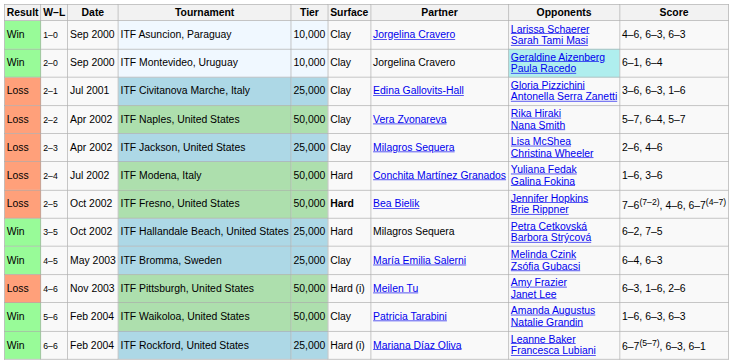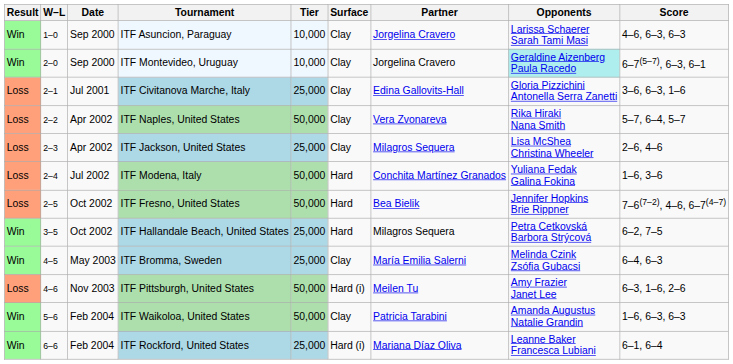 <table class="sortable wikitable">
 <tr>
 <th>Result</th>
 <th class=unsortable>W–L</th>
 <th>Date</th>
 <th>Tournament</th>
 <th>Tier</th>
 <th>Surface</th>
 <th>Partner</th>
 <th>Opponents</th>
 <th class=unsortable>Score</th>
 </tr>
 <tr>
 <td style="background:#98fb98;">Win</td>
 <td><small>1–0</small></td>
 <td>Sep 2000</td>
 <td style="background:#f0f8ff;">ITF Asuncion, Paraguay</td>
 <td style="background:#f0f8ff;">10,000</td>
 <td>Clay</td>
 <td> <a href='#'>Jorgelina Cravero</a></td>
 <td> <a href='#'>Larissa Schaerer</a> <br>  <a href='#'>Sarah Tami Masi</a></td>
 <td>4–6, 6–3, 6–3</td>
 </tr>
 <tr>
 <td style="background:#98fb98;">Win</td>
 <td><small>2–0</small></td>
 <td>Sep 2000</td>
 <td style="background:#f0f8ff;">ITF Montevideo, Uruguay</td>
 <td style="background:#f0f8ff;">10,000</td>
 <td>Clay</td>
 <td> Jorgelina Cravero</td>
 <td style="background: paleturquoise;"> <a href='#'>Geraldine Aizenberg</a> <br>  <a href='#'>Paula Racedo</a></td>
-<td>6–1, 6–4</td>
+<td>6–7<sup>(5–7)</sup>, 6–3, 6–1</td>
 </tr>
 <tr>
 <td bgcolor="FFA07A">Loss</td>
 <td><small>2–1</small></td>
 <td>Jul 2001</td>
 <td style="background:lightblue;">ITF Civitanova Marche, Italy</td>
 <td style="background:lightblue;">25,000</td>
 <td>Clay</td>
 <td> <a href='#'>Edina Gallovits-Hall</a></td>
 <td> <a href='#'>Gloria Pizzichini</a> <br>  <a href='#'>Antonella Serra Zanetti</a></td>
 <td>3–6, 6–3, 1–6</td>
 </tr>
 <tr>
 <td bgcolor="FFA07A">Loss</td>
 <td><small>2–2</small></td>
 <td>Apr 2002</td>
 <td style="background:#addfad;">ITF Naples, United States</td>
 <td style="background:#addfad;">50,000</td>
 <td>Clay</td>
 <td> <a href='#'>Vera Zvonareva</a></td>
 <td> <a href='#'>Rika Hiraki</a> <br>  <a href='#'>Nana Smith</a></td>
 <td>5–7, 6–4, 5–7</td>
 </tr>
 <tr>
 <td bgcolor="FFA07A">Loss</td>
 <td><small>2–3</small></td>
 <td>Apr 2002</td>
 <td style="background:lightblue;">ITF Jackson, United States</td>
 <td style="background:lightblue;">25,000</td>
 <td>Clay</td>
 <td> <a href='#'>Milagros Sequera</a></td>
 <td> <a href='#'>Lisa McShea</a> <br>  <a href='#'>Christina Wheeler</a></td>
 <td>2–6, 4–6</td>
 </tr>
 <tr>
 <td bgcolor="FFA07A">Loss</td>
 <td><small>2–4</small></td>
 <td>Jul 2002</td>
 <td style="background:#addfad;">ITF Modena, Italy</td>
 <td style="background:#addfad;">50,000</td>
 <td>Hard</td>
 <td> <a href='#'>Conchita Martínez Granados</a></td>
 <td> <a href='#'>Yuliana Fedak</a> <br>  <a href='#'>Galina Fokina</a></td>
 <td>1–6, 3–6</td>
 </tr>
 <tr>
 <td bgcolor="FFA07A">Loss</td>
 <td><small>2–5</small></td>
 <td>Oct 2002</td>
 <td style="background:#addfad;">ITF Fresno, United States</td>
 <td style="background:#addfad;">50,000</td>
-<td><strong>Hard</strong></td>
+<td>Hard</td>
 <td> <a href='#'>Bea Bielik</a></td>
 <td> <a href='#'>Jennifer Hopkins</a> <br>  <a href='#'>Brie Rippner</a></td>
 <td>7–6<sup>(7–2)</sup>, 4–6, 6–7<sup>(4–7)</sup></td>
 </tr>
 <tr>
 <td style="background:#98fb98;">Win</td>
 <td><small>3–5</small></td>
 <td>Oct 2002</td>
 <td style="background:lightblue;">ITF Hallandale Beach, United States</td>
 <td style="background:lightblue;">25,000</td>
 <td>Hard</td>
 <td> Milagros Sequera</td>
 <td> <a href='#'>Petra Cetkovská</a> <br>  <a href='#'>Barbora Strýcová</a></td>
 <td>6–2, 7–5</td>
 </tr>
 <tr>
 <td style="background:#98fb98;">Win</td>
 <td><small>4–5</small></td>
 <td>May 2003</td>
 <td style="background:lightblue;">ITF Bromma, Sweden</td>
 <td style="background:lightblue;">25,000</td>
 <td>Clay</td>
 <td> <a href='#'>María Emilia Salerni</a></td>
 <td> <a href='#'>Melinda Czink</a> <br>  <a href='#'>Zsófia Gubacsi</a></td>
 <td>6–4, 6–3</td>
 </tr>
 <tr>
 <td bgcolor="FFA07A">Loss</td>
 <td><small>4–6</small></td>
 <td>Nov 2003</td>
 <td style="background:#addfad;">ITF Pittsburgh, United States</td>
 <td style="background:#addfad;">50,000</td>
 <td>Hard (i)</td>
 <td> <a href='#'>Meilen Tu</a></td>
 <td> <a href='#'>Amy Frazier</a> <br>  <a href='#'>Janet Lee</a></td>
 <td>6–3, 1–6, 2–6</td>
 </tr>
 <tr>
 <td style="background:#98fb98;">Win</td>
 <td><small>5–6</small></td>
 <td>Feb 2004</td>
 <td style="background:#addfad;">ITF Waikoloa, United States</td>
 <td style="background:#addfad;">50,000</td>
 <td>Clay</td>
 <td> <a href='#'>Patricia Tarabini</a></td>
 <td> <a href='#'>Amanda Augustus</a> <br>  <a href='#'>Natalie Grandin</a></td>
 <td>1–6, 6–3, 6–3</td>
 </tr>
 <tr>
 <td style="background:#98fb98;">Win</td>
 <td><small>6–6</small></td>
 <td>Feb 2004</td>
 <td style="background:lightblue;">ITF Rockford, United States</td>
 <td style="background:lightblue;">25,000</td>
 <td>Hard (i)</td>
 <td> <a href='#'>Mariana Díaz Oliva</a></td>
 <td> <a href='#'>Leanne Baker</a> <br>  <a href='#'>Francesca Lubiani</a></td>
-<td>6–7<sup>(5–7)</sup>, 6–3, 6–1</td>
+<td>6–1, 6–4</td>
 </tr>
 </table>
